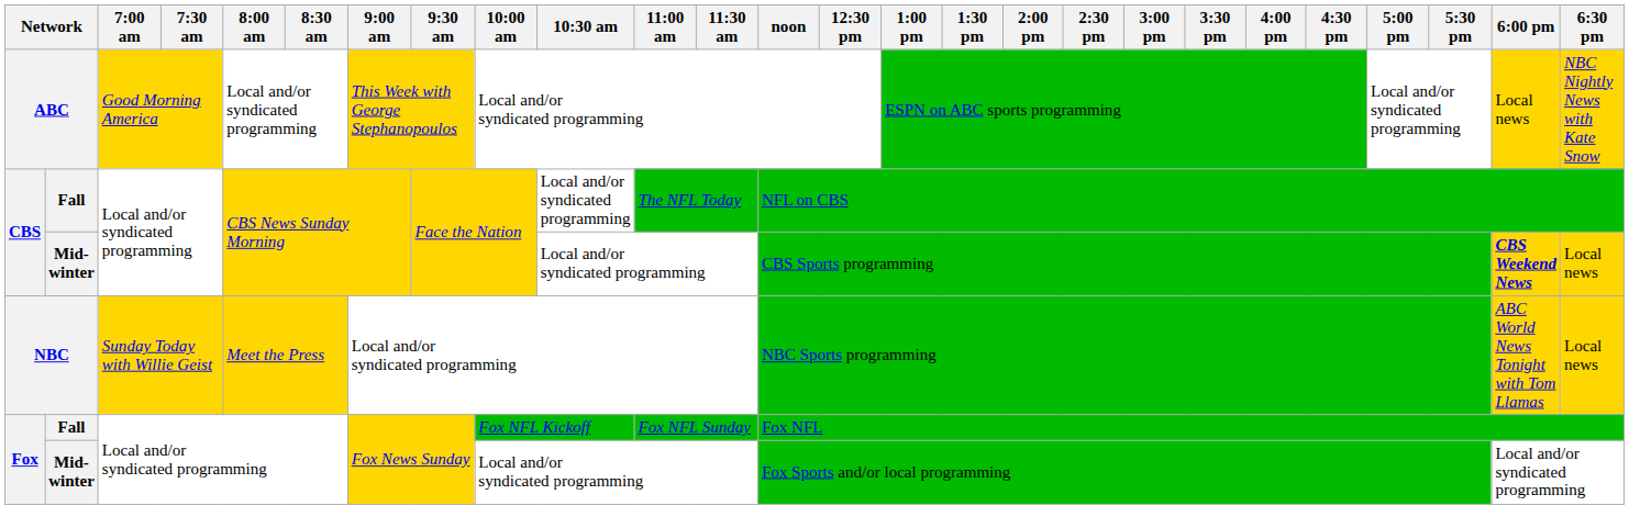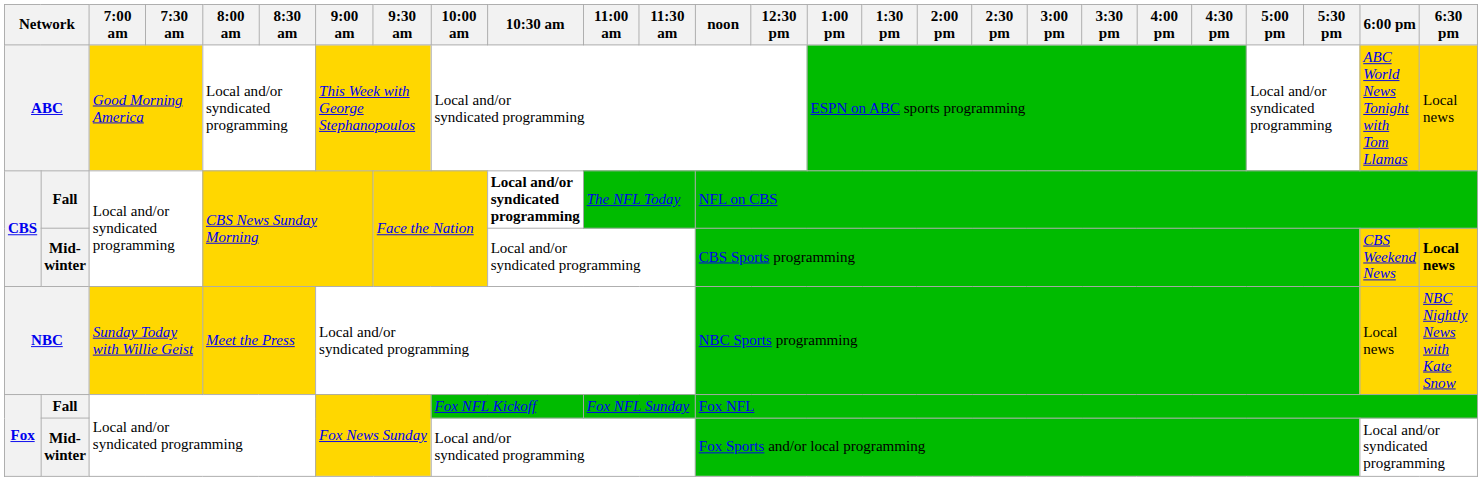 <table class=wikitable>
 <tr>
 <th width="1.5%" bgcolor="#C0C0C0" colspan="2">Network</th>
 <th width="4%" bgcolor="#C0C0C0">7:00 am</th>
 <th width="4%" bgcolor="#C0C0C0">7:30 am</th>
 <th width="4%" bgcolor="#C0C0C0">8:00 am</th>
 <th width="4%" bgcolor="#C0C0C0">8:30 am</th>
 <th width="4%" bgcolor="#C0C0C0">9:00 am</th>
 <th width="4%" bgcolor="#C0C0C0">9:30 am</th>
 <th width="4%" bgcolor="#C0C0C0">10:00 am</th>
 <th width="4%" bgcolor="#C0C0C0">10:30 am</th>
 <th width="4%" bgcolor="#C0C0C0">11:00 am</th>
 <th width="4%" bgcolor="#C0C0C0">11:30 am</th>
 <th width="4%" bgcolor="#C0C0C0">noon</th>
 <th width="4%" bgcolor="#C0C0C0">12:30 pm</th>
 <th width="4%" bgcolor="#C0C0C0">1:00 pm</th>
 <th width="4%" bgcolor="#C0C0C0">1:30 pm</th>
 <th width="4%" bgcolor="#C0C0C0">2:00 pm</th>
 <th width="4%" bgcolor="#C0C0C0">2:30 pm</th>
 <th width="4%" bgcolor="#C0C0C0">3:00 pm</th>
 <th width="4%" bgcolor="#C0C0C0">3:30 pm</th>
 <th width="4%" bgcolor="#C0C0C0">4:00 pm</th>
 <th width="4%" bgcolor="#C0C0C0">4:30 pm</th>
 <th width="4%" bgcolor="#C0C0C0">5:00 pm</th>
 <th width="4%" bgcolor="#C0C0C0">5:30 pm</th>
 <th width="4%" bgcolor="#C0C0C0">6:00 pm</th>
 <th width="4%" bgcolor="#C0C0C0">6:30 pm</th>
 </tr>
 <tr>
 <th bgcolor="#C0C0C0" colspan="2"><a href='#'>ABC</a></th>
 <td bgcolor="gold" colspan="2"><em><a href='#'>Good Morning America</a></em></td>
 <td bgcolor="white" colspan="2">Local and/or<br>syndicated programming</td>
 <td bgcolor="gold" colspan="2"><em><a href='#'>This Week with George Stephanopoulos</a></em></td>
 <td bgcolor="white" colspan="6">Local and/or<br>syndicated programming</td>
 <td bgcolor="00BB00" colspan="8"><a href='#'>ESPN on ABC</a> sports programming</td>
 <td bgcolor="white" colspan="2">Local and/or<br>syndicated programming</td>
+<td bgcolor="gold"><em><a href='#'>ABC World News Tonight with Tom Llamas</a></em></td>
 <td bgcolor="gold">Local news</td>
-<td bgcolor="gold"><em><a href='#'>NBC Nightly News with Kate Snow</a></em></td>
 </tr>
 <tr>
 <th bgcolor="#C0C0C0" rowspan="2"><a href='#'>CBS</a></th>
 <th>Fall</th>
 <td bgcolor="white" colspan="2" rowspan="2">Local and/or<br>syndicated programming</td>
 <td bgcolor="gold" colspan="3" rowspan="2"><em><a href='#'>CBS News Sunday Morning</a></em></td>
 <td bgcolor="gold" colspan="2" rowspan="2"><em><a href='#'>Face the Nation</a></em></td>
-<td bgcolor="white" colspan="1">Local and/or<br>syndicated programming</td>
+<td bgcolor="white" colspan="1"><strong>Local and/or<br>syndicated programming</strong></td>
 <td bgcolor="00BB00" colspan="2"><em><a href='#'>The NFL Today</a></em></td>
 <td bgcolor="00BB00" colspan="14"><a href='#'>NFL on CBS</a></td>
 </tr>
 <tr>
 <th>Mid-winter</th>
 <td bgcolor="white" colspan="3">Local and/or<br>syndicated programming</td>
 <td bgcolor="00BB00" colspan="12"><a href='#'>CBS Sports</a> programming</td>
-<td bgcolor="gold"><strong><em><a href='#'>CBS Weekend News</a></em></strong></td>
-<td bgcolor="gold">Local news</td>
+<td bgcolor="gold"><em><a href='#'>CBS Weekend News</a></em></td>
+<td bgcolor="gold"><strong>Local news</strong></td>
 </tr>
 <tr>
 <th bgcolor="#C0C0C0" colspan="2"><a href='#'>NBC</a></th>
 <td bgcolor="gold" colspan="2"><em><a href='#'>Sunday Today with Willie Geist</a></em></td>
 <td bgcolor="gold" colspan="2"><em><a href='#'>Meet the Press</a></em></td>
 <td bgcolor="white" colspan="6">Local and/or<br>syndicated programming</td>
 <td bgcolor="00BB00" colspan="12"><a href='#'>NBC Sports</a> programming</td>
-<td bgcolor="gold"><em><a href='#'>ABC World News Tonight with Tom Llamas</a></em></td>
 <td bgcolor="gold">Local news</td>
+<td bgcolor="gold"><em><a href='#'>NBC Nightly News with Kate Snow</a></em></td>
 </tr>
 <tr>
 <th bgcolor="#C0C0C0" rowspan="2"><a href='#'>Fox</a></th>
 <th>Fall</th>
 <td bgcolor="white" colspan="4" rowspan="2">Local and/or<br>syndicated programming</td>
 <td bgcolor="gold" colspan="2" rowspan="2"><em><a href='#'>Fox News Sunday</a></em></td>
 <td bgcolor="00BB00" colspan="2"><em><a href='#'>Fox NFL Kickoff</a></em></td>
 <td bgcolor="00BB00" colspan="2"><em><a href='#'>Fox NFL Sunday</a></em></td>
 <td bgcolor="00BB00" colspan="14"><a href='#'>Fox NFL</a></td>
 </tr>
 <tr>
 <th>Mid-winter</th>
 <td bgcolor="white" colspan="4">Local and/or<br>syndicated programming</td>
 <td bgcolor="00BB00" colspan="12"><a href='#'>Fox Sports</a> and/or local programming</td>
 <td bgcolor="white" colspan="2">Local and/or<br>syndicated programming</td>
 </tr>
 </table>
